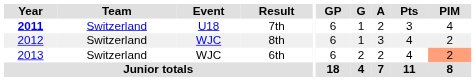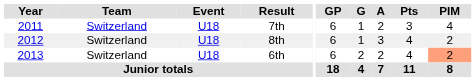 <table border="0" cellpadding="1" cellspacing="0" ID="Table3" style="text-align:center; width:40em">
 <tr ALIGN="center" bgcolor="#e0e0e0">
 <th>Year</th>
 <th>Team</th>
 <th>Event</th>
 <th>Result</th>
 <th rowspan="99" bgcolor="#ffffff"></th>
 <th>GP</th>
 <th>G</th>
 <th>A</th>
 <th>Pts</th>
 <th>PIM</th>
 </tr>
 <tr>
-<td><strong><a href='#'>2011</a></strong></td>
+<td><a href='#'>2011</a></td>
 <td><a href='#'>Switzerland</a></td>
 <td><a href='#'>U18</a></td>
 <td>7th</td>
 <td>6</td>
 <td>1</td>
 <td>2</td>
 <td>3</td>
 <td>4</td>
 </tr>
 <tr bgcolor="#f0f0f0">
 <td><a href='#'>2012</a></td>
 <td>Switzerland</td>
-<td><a href='#'>WJC</a></td>
+<td><a href='#'>U18</a></td>
 <td>8th</td>
 <td>6</td>
 <td>1</td>
 <td>3</td>
 <td>4</td>
 <td>2</td>
 </tr>
 <tr>
 <td><a href='#'>2013</a></td>
 <td>Switzerland</td>
-<td>WJC</td>
+<td><a href='#'>U18</a></td>
 <td>6th</td>
 <td>6</td>
 <td>2</td>
 <td>2</td>
 <td>4</td>
 <td style="background: lightsalmon;">2</td>
 </tr>
 <tr bgcolor="#e0e0e0">
 <th colspan="4">Junior totals</th>
 <th>18</th>
 <th>4</th>
 <th>7</th>
 <th>11</th>
 <th>8</th>
 </tr>
 </table>
